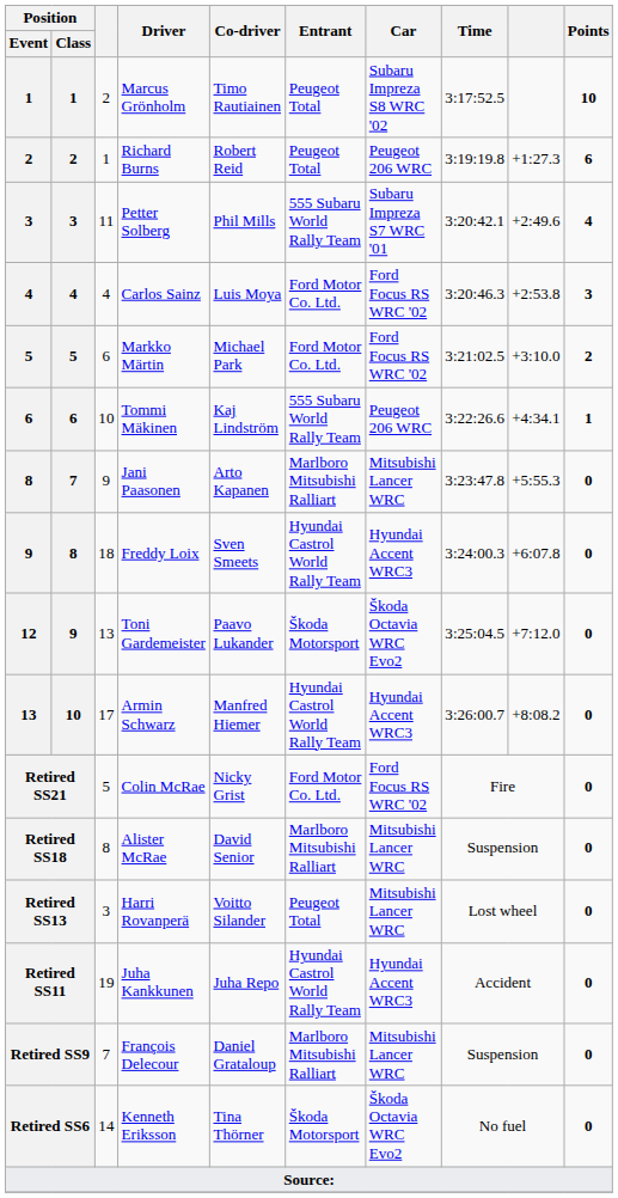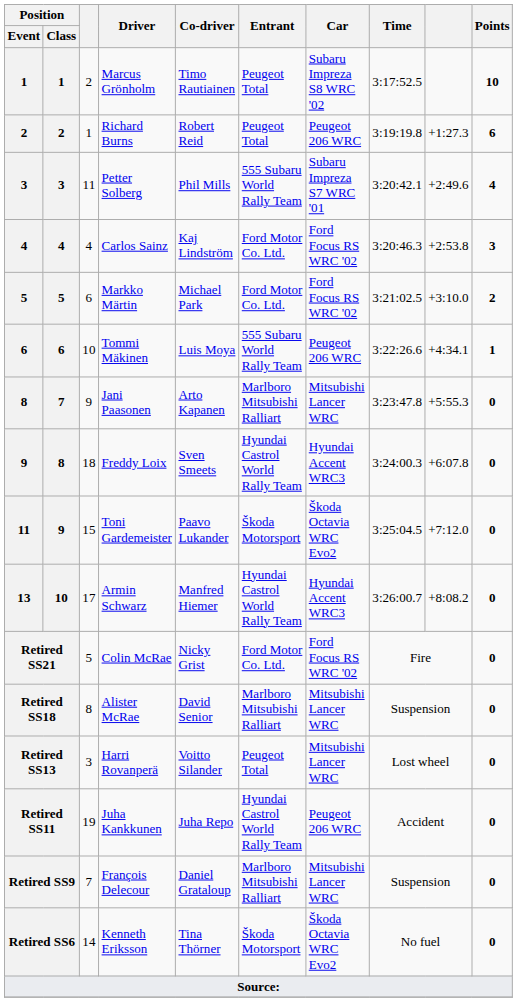 <table class="wikitable" width=85% style="font-size: 85%;">
 <tr>
 <th colspan="2">Position</th>
 <th rowspan="2"></th>
 <th rowspan="2">Driver</th>
 <th rowspan="2">Co-driver</th>
 <th rowspan="2">Entrant</th>
 <th rowspan="2">Car</th>
 <th rowspan="2">Time</th>
 <th rowspan="2"></th>
 <th rowspan="2">Points</th>
 </tr>
 <tr>
 <th>Event</th>
 <th>Class</th>
 </tr>
 <tr>
 <th>1</th>
 <th>1</th>
 <td align="center">2</td>
 <td> <a href='#'>Marcus Grönholm</a></td>
 <td> <a href='#'>Timo Rautiainen</a></td>
 <td> <a href='#'>Peugeot Total</a></td>
 <td><a href='#'>Subaru Impreza S8 WRC '02</a></td>
 <td>3:17:52.5</td>
 <td></td>
 <td align="center"><strong>10</strong></td>
 </tr>
 <tr>
 <th>2</th>
 <th>2</th>
 <td align="center">1</td>
 <td> <a href='#'>Richard Burns</a></td>
 <td> <a href='#'>Robert Reid</a></td>
 <td> <a href='#'>Peugeot Total</a></td>
 <td><a href='#'>Peugeot 206 WRC</a></td>
 <td>3:19:19.8</td>
 <td>+1:27.3</td>
 <td align="center"><strong>6</strong></td>
 </tr>
 <tr>
 <th>3</th>
 <th>3</th>
 <td align="center">11</td>
 <td> <a href='#'>Petter Solberg</a></td>
 <td> <a href='#'>Phil Mills</a></td>
 <td> <a href='#'>555 Subaru World Rally Team</a></td>
 <td><a href='#'>Subaru Impreza S7 WRC '01</a></td>
 <td>3:20:42.1</td>
 <td>+2:49.6</td>
 <td align="center"><strong>4</strong></td>
 </tr>
 <tr>
 <th>4</th>
 <th>4</th>
 <td align="center">4</td>
 <td> <a href='#'>Carlos Sainz</a></td>
-<td> <a href='#'>Luis Moya</a></td>
+<td> <a href='#'>Kaj Lindström</a></td>
 <td> <a href='#'>Ford Motor Co. Ltd.</a></td>
 <td><a href='#'>Ford Focus RS WRC '02</a></td>
 <td>3:20:46.3</td>
 <td>+2:53.8</td>
 <td align="center"><strong>3</strong></td>
 </tr>
 <tr>
 <th>5</th>
 <th>5</th>
 <td align="center">6</td>
 <td> <a href='#'>Markko Märtin</a></td>
 <td> <a href='#'>Michael Park</a></td>
 <td> <a href='#'>Ford Motor Co. Ltd.</a></td>
 <td><a href='#'>Ford Focus RS WRC '02</a></td>
 <td>3:21:02.5</td>
 <td>+3:10.0</td>
 <td align="center"><strong>2</strong></td>
 </tr>
 <tr>
 <th>6</th>
 <th>6</th>
 <td align="center">10</td>
 <td> <a href='#'>Tommi Mäkinen</a></td>
-<td> <a href='#'>Kaj Lindström</a></td>
+<td> <a href='#'>Luis Moya</a></td>
 <td> <a href='#'>555 Subaru World Rally Team</a></td>
 <td><a href='#'>Peugeot 206 WRC</a></td>
 <td>3:22:26.6</td>
 <td>+4:34.1</td>
 <td align="center"><strong>1</strong></td>
 </tr>
 <tr>
 <th>8</th>
 <th>7</th>
 <td align="center">9</td>
 <td> <a href='#'>Jani Paasonen</a></td>
 <td> <a href='#'>Arto Kapanen</a></td>
 <td> <a href='#'>Marlboro Mitsubishi Ralliart</a></td>
 <td><a href='#'>Mitsubishi Lancer WRC</a></td>
 <td>3:23:47.8</td>
 <td>+5:55.3</td>
 <td align="center"><strong>0</strong></td>
 </tr>
 <tr>
 <th>9</th>
 <th>8</th>
 <td align="center">18</td>
 <td> <a href='#'>Freddy Loix</a></td>
 <td> <a href='#'>Sven Smeets</a></td>
 <td> <a href='#'>Hyundai Castrol World Rally Team</a></td>
 <td><a href='#'>Hyundai Accent WRC3</a></td>
 <td>3:24:00.3</td>
 <td>+6:07.8</td>
 <td align="center"><strong>0</strong></td>
 </tr>
 <tr>
-<th>12</th>
+<th>11</th>
 <th>9</th>
-<td align="center">13</td>
+<td align="center">15</td>
 <td> <a href='#'>Toni Gardemeister</a></td>
 <td> <a href='#'>Paavo Lukander</a></td>
 <td> <a href='#'>Škoda Motorsport</a></td>
 <td><a href='#'>Škoda Octavia WRC Evo2</a></td>
 <td>3:25:04.5</td>
 <td>+7:12.0</td>
 <td align="center"><strong>0</strong></td>
 </tr>
 <tr>
 <th>13</th>
 <th>10</th>
 <td align="center">17</td>
 <td> <a href='#'>Armin Schwarz</a></td>
 <td> <a href='#'>Manfred Hiemer</a></td>
 <td> <a href='#'>Hyundai Castrol World Rally Team</a></td>
 <td><a href='#'>Hyundai Accent WRC3</a></td>
 <td>3:26:00.7</td>
 <td>+8:08.2</td>
 <td align="center"><strong>0</strong></td>
 </tr>
 <tr>
 <th colspan="2">Retired SS21</th>
 <td align="center">5</td>
 <td> <a href='#'>Colin McRae</a></td>
 <td> <a href='#'>Nicky Grist</a></td>
 <td> <a href='#'>Ford Motor Co. Ltd.</a></td>
 <td><a href='#'>Ford Focus RS WRC '02</a></td>
 <td align="center" colspan="2">Fire</td>
 <td align="center"><strong>0</strong></td>
 </tr>
 <tr>
 <th colspan="2">Retired SS18</th>
 <td align="center">8</td>
 <td> <a href='#'>Alister McRae</a></td>
 <td> <a href='#'>David Senior</a></td>
 <td> <a href='#'>Marlboro Mitsubishi Ralliart</a></td>
 <td><a href='#'>Mitsubishi Lancer WRC</a></td>
 <td align="center" colspan="2">Suspension</td>
 <td align="center"><strong>0</strong></td>
 </tr>
 <tr>
 <th colspan="2">Retired SS13</th>
 <td align="center">3</td>
 <td> <a href='#'>Harri Rovanperä</a></td>
 <td> <a href='#'>Voitto Silander</a></td>
 <td> <a href='#'>Peugeot Total</a></td>
 <td><a href='#'>Mitsubishi Lancer WRC</a></td>
 <td align="center" colspan="2">Lost wheel</td>
 <td align="center"><strong>0</strong></td>
 </tr>
 <tr>
 <th colspan="2">Retired SS11</th>
 <td align="center">19</td>
 <td> <a href='#'>Juha Kankkunen</a></td>
 <td> <a href='#'>Juha Repo</a></td>
 <td> <a href='#'>Hyundai Castrol World Rally Team</a></td>
-<td><a href='#'>Hyundai Accent WRC3</a></td>
+<td><a href='#'>Peugeot 206 WRC</a></td>
 <td align="center" colspan="2">Accident</td>
 <td align="center"><strong>0</strong></td>
 </tr>
 <tr>
 <th colspan="2">Retired SS9</th>
 <td align="center">7</td>
 <td> <a href='#'>François Delecour</a></td>
 <td> <a href='#'>Daniel Grataloup</a></td>
 <td> <a href='#'>Marlboro Mitsubishi Ralliart</a></td>
 <td><a href='#'>Mitsubishi Lancer WRC</a></td>
 <td align="center" colspan="2">Suspension</td>
 <td align="center"><strong>0</strong></td>
 </tr>
 <tr>
 <th colspan="2">Retired SS6</th>
 <td align="center">14</td>
 <td> <a href='#'>Kenneth Eriksson</a></td>
 <td> <a href='#'>Tina Thörner</a></td>
 <td> <a href='#'>Škoda Motorsport</a></td>
 <td><a href='#'>Škoda Octavia WRC Evo2</a></td>
 <td align="center" colspan="2">No fuel</td>
 <td align="center"><strong>0</strong></td>
 </tr>
 <tr>
 <td style="background-color:#EAECF0; text-align:center" colspan="10"><strong>Source:</strong></td>
 </tr>
 <tr>
 </tr>
 </table>
